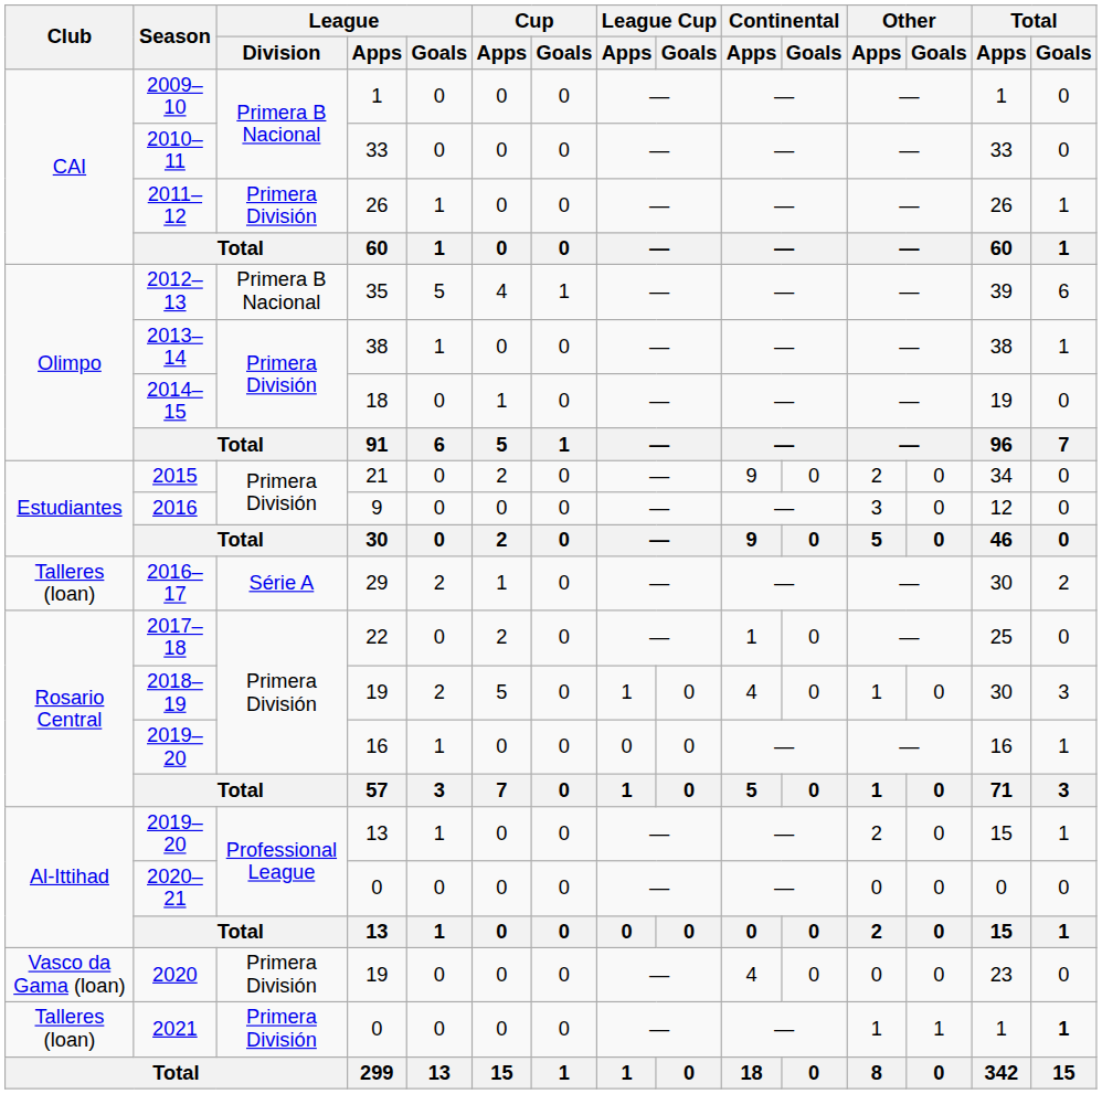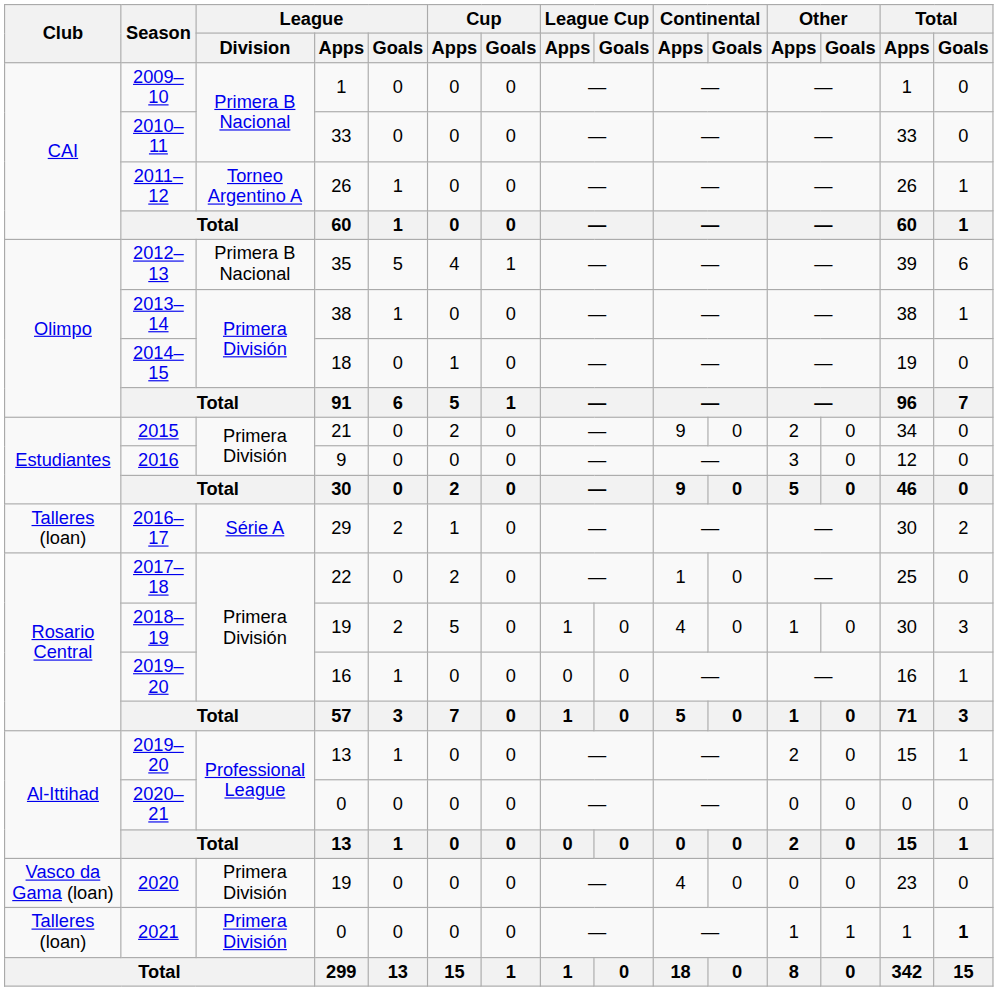 <table class="wikitable" style="text-align: center;">
 <tr>
 <th rowspan="2">Club</th>
 <th rowspan="2">Season</th>
 <th colspan="3">League</th>
 <th colspan="2">Cup</th>
 <th colspan="2">League Cup</th>
 <th colspan="2">Continental</th>
 <th colspan="2">Other</th>
 <th colspan="2">Total</th>
 </tr>
 <tr>
 <th>Division</th>
 <th>Apps</th>
 <th>Goals</th>
 <th>Apps</th>
 <th>Goals</th>
 <th>Apps</th>
 <th>Goals</th>
 <th>Apps</th>
 <th>Goals</th>
 <th>Apps</th>
 <th>Goals</th>
 <th>Apps</th>
 <th>Goals</th>
 </tr>
 <tr>
 <td rowspan="4" valign="center"><a href='#'>CAI</a></td>
 <td><a href='#'>2009–10</a></td>
 <td rowspan="2"><a href='#'>Primera B Nacional</a></td>
 <td>1</td>
 <td>0</td>
 <td>0</td>
 <td>0</td>
 <td colspan="2">—</td>
 <td colspan="2">—</td>
 <td colspan="2">—</td>
 <td>1</td>
 <td>0</td>
 </tr>
 <tr>
 <td><a href='#'>2010–11</a></td>
 <td>33</td>
 <td>0</td>
 <td>0</td>
 <td>0</td>
 <td colspan="2">—</td>
 <td colspan="2">—</td>
 <td colspan="2">—</td>
 <td>33</td>
 <td>0</td>
 </tr>
 <tr>
 <td><a href='#'>2011–12</a></td>
-<td><a href='#'>Primera División</a></td>
+<td><a href='#'>Torneo Argentino A</a></td>
 <td>26</td>
 <td>1</td>
 <td>0</td>
 <td>0</td>
 <td colspan="2">—</td>
 <td colspan="2">—</td>
 <td colspan="2">—</td>
 <td>26</td>
 <td>1</td>
 </tr>
 <tr>
 <th colspan="2">Total</th>
 <th>60</th>
 <th>1</th>
 <th>0</th>
 <th>0</th>
 <th colspan="2">—</th>
 <th colspan="2">—</th>
 <th colspan="2">—</th>
 <th>60</th>
 <th>1</th>
 </tr>
 <tr>
 <td rowspan="4" valign="center"><a href='#'>Olimpo</a></td>
 <td><a href='#'>2012–13</a></td>
 <td>Primera B Nacional</td>
 <td>35</td>
 <td>5</td>
 <td>4</td>
 <td>1</td>
 <td colspan="2">—</td>
 <td colspan="2">—</td>
 <td colspan="2">—</td>
 <td>39</td>
 <td>6</td>
 </tr>
 <tr>
 <td><a href='#'>2013–14</a></td>
 <td rowspan="2"><a href='#'>Primera División</a></td>
 <td>38</td>
 <td>1</td>
 <td>0</td>
 <td>0</td>
 <td colspan="2">—</td>
 <td colspan="2">—</td>
 <td colspan="2">—</td>
 <td>38</td>
 <td>1</td>
 </tr>
 <tr>
 <td><a href='#'>2014–15</a></td>
 <td>18</td>
 <td>0</td>
 <td>1</td>
 <td>0</td>
 <td colspan="2">—</td>
 <td colspan="2">—</td>
 <td colspan="2">—</td>
 <td>19</td>
 <td>0</td>
 </tr>
 <tr>
 <th colspan="2">Total</th>
 <th>91</th>
 <th>6</th>
 <th>5</th>
 <th>1</th>
 <th colspan="2">—</th>
 <th colspan="2">—</th>
 <th colspan="2">—</th>
 <th>96</th>
 <th>7</th>
 </tr>
 <tr>
 <td rowspan="3" valign="center"><a href='#'>Estudiantes</a> </td>
 <td><a href='#'>2015</a></td>
 <td rowspan="2">Primera División</td>
 <td>21</td>
 <td>0</td>
 <td>2</td>
 <td>0</td>
 <td colspan="2">—</td>
 <td>9</td>
 <td>0</td>
 <td>2</td>
 <td>0</td>
 <td>34</td>
 <td>0</td>
 </tr>
 <tr>
 <td><a href='#'>2016</a></td>
 <td>9</td>
 <td>0</td>
 <td>0</td>
 <td>0</td>
 <td colspan="2">—</td>
 <td colspan="2">—</td>
 <td>3</td>
 <td>0</td>
 <td>12</td>
 <td>0</td>
 </tr>
 <tr>
 <th colspan="2">Total</th>
 <th>30</th>
 <th>0</th>
 <th>2</th>
 <th>0</th>
 <th colspan="2">—</th>
 <th>9</th>
 <th>0</th>
 <th>5</th>
 <th>0</th>
 <th>46</th>
 <th>0</th>
 </tr>
 <tr>
 <td valign="center"><a href='#'>Talleres</a> (loan)</td>
 <td><a href='#'>2016–17</a></td>
 <td><a href='#'>Série A</a></td>
 <td>29</td>
 <td>2</td>
 <td>1</td>
 <td>0</td>
 <td colspan="2">—</td>
 <td colspan="2">—</td>
 <td colspan="2">—</td>
 <td>30</td>
 <td>2</td>
 </tr>
 <tr>
 <td rowspan="4" valign="center"><a href='#'>Rosario Central</a></td>
 <td><a href='#'>2017–18</a></td>
 <td rowspan="3">Primera División</td>
 <td>22</td>
 <td>0</td>
 <td>2</td>
 <td>0</td>
 <td colspan="2">—</td>
 <td>1</td>
 <td>0</td>
 <td colspan="2">—</td>
 <td>25</td>
 <td>0</td>
 </tr>
 <tr>
 <td><a href='#'>2018–19</a></td>
 <td>19</td>
 <td>2</td>
 <td>5</td>
 <td>0</td>
 <td>1</td>
 <td>0</td>
 <td>4</td>
 <td>0</td>
 <td>1</td>
 <td>0</td>
 <td>30</td>
 <td>3</td>
 </tr>
 <tr>
 <td><a href='#'>2019–20</a></td>
 <td>16</td>
 <td>1</td>
 <td>0</td>
 <td>0</td>
 <td>0</td>
 <td>0</td>
 <td colspan="2">—</td>
 <td colspan="2">—</td>
 <td>16</td>
 <td>1</td>
 </tr>
 <tr>
 <th colspan="2">Total</th>
 <th>57</th>
 <th>3</th>
 <th>7</th>
 <th>0</th>
 <th>1</th>
 <th>0</th>
 <th>5</th>
 <th>0</th>
 <th>1</th>
 <th>0</th>
 <th>71</th>
 <th>3</th>
 </tr>
 <tr>
 <td rowspan="3" valign="center"><a href='#'>Al-Ittihad</a></td>
 <td><a href='#'>2019–20</a></td>
 <td rowspan="2"><a href='#'>Professional League</a></td>
 <td>13</td>
 <td>1</td>
 <td>0</td>
 <td>0</td>
 <td colspan="2">—</td>
 <td colspan="2">—</td>
 <td>2</td>
 <td>0</td>
 <td>15</td>
 <td>1</td>
 </tr>
 <tr>
 <td><a href='#'>2020–21</a></td>
 <td>0</td>
 <td>0</td>
 <td>0</td>
 <td>0</td>
 <td colspan="2">—</td>
 <td colspan="2">—</td>
 <td>0</td>
 <td>0</td>
 <td>0</td>
 <td>0</td>
 </tr>
 <tr>
 <th colspan="2">Total</th>
 <th>13</th>
 <th>1</th>
 <th>0</th>
 <th>0</th>
 <th>0</th>
 <th>0</th>
 <th>0</th>
 <th>0</th>
 <th>2</th>
 <th>0</th>
 <th>15</th>
 <th>1</th>
 </tr>
 <tr>
 <td valign="center"><a href='#'>Vasco da Gama</a> (loan)</td>
 <td><a href='#'>2020</a></td>
 <td>Primera División</td>
 <td>19</td>
 <td>0</td>
 <td>0</td>
 <td>0</td>
 <td colspan="2">—</td>
 <td>4</td>
 <td>0</td>
 <td>0</td>
 <td>0</td>
 <td>23</td>
 <td>0</td>
 </tr>
 <tr>
 <td valign="center"><a href='#'>Talleres</a> (loan)</td>
 <td><a href='#'>2021</a></td>
 <td><a href='#'>Primera División</a></td>
 <td>0</td>
 <td>0</td>
 <td>0</td>
 <td>0</td>
 <td colspan="2">—</td>
 <td colspan="2">—</td>
 <td>1</td>
 <td>1</td>
 <td>1</td>
 <td><strong>1</strong></td>
 </tr>
 <tr>
 <th colspan="3"><strong>Total</strong></th>
 <th>299</th>
 <th>13</th>
 <th>15</th>
 <th>1</th>
 <th>1</th>
 <th>0</th>
 <th>18</th>
 <th>0</th>
 <th>8</th>
 <th>0</th>
 <th>342</th>
 <th>15</th>
 </tr>
 </table>
